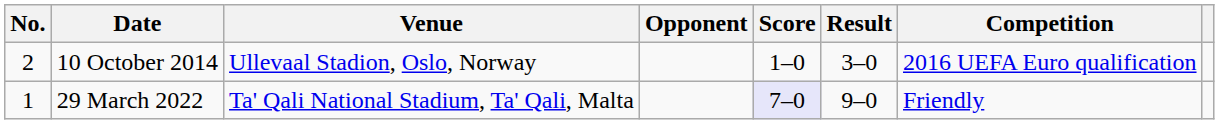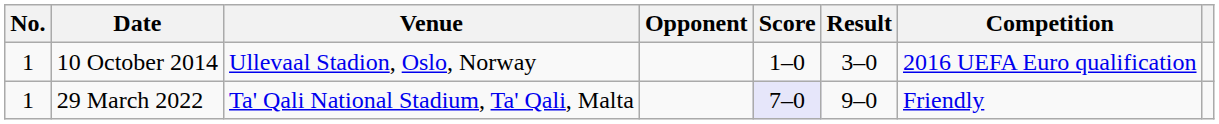 <table class="wikitable sortable">
 <tr>
 <th scope="col">No.</th>
 <th scope="col">Date</th>
 <th scope="col">Venue</th>
 <th scope="col">Opponent</th>
 <th scope="col">Score</th>
 <th scope="col">Result</th>
 <th scope="col">Competition</th>
 <th scope="col" class="unsortable"></th>
 </tr>
 <tr>
-<td align="center">2</td>
+<td align="center">1</td>
 <td>10 October 2014</td>
 <td><a href='#'>Ullevaal Stadion</a>, <a href='#'>Oslo</a>, Norway</td>
 <td></td>
 <td align="center">1–0</td>
 <td align="center">3–0</td>
 <td><a href='#'> 2016 UEFA Euro qualification</a></td>
 <td></td>
 </tr>
 <tr>
 <td align="center">1</td>
 <td>29 March 2022</td>
 <td><a href='#'>Ta' Qali National Stadium</a>, <a href='#'>Ta' Qali</a>, Malta</td>
 <td></td>
 <td align="center" style="background: lavender;">7–0</td>
 <td align="center">9–0</td>
 <td><a href='#'>Friendly</a></td>
 <td></td>
 </tr>
 </table>
